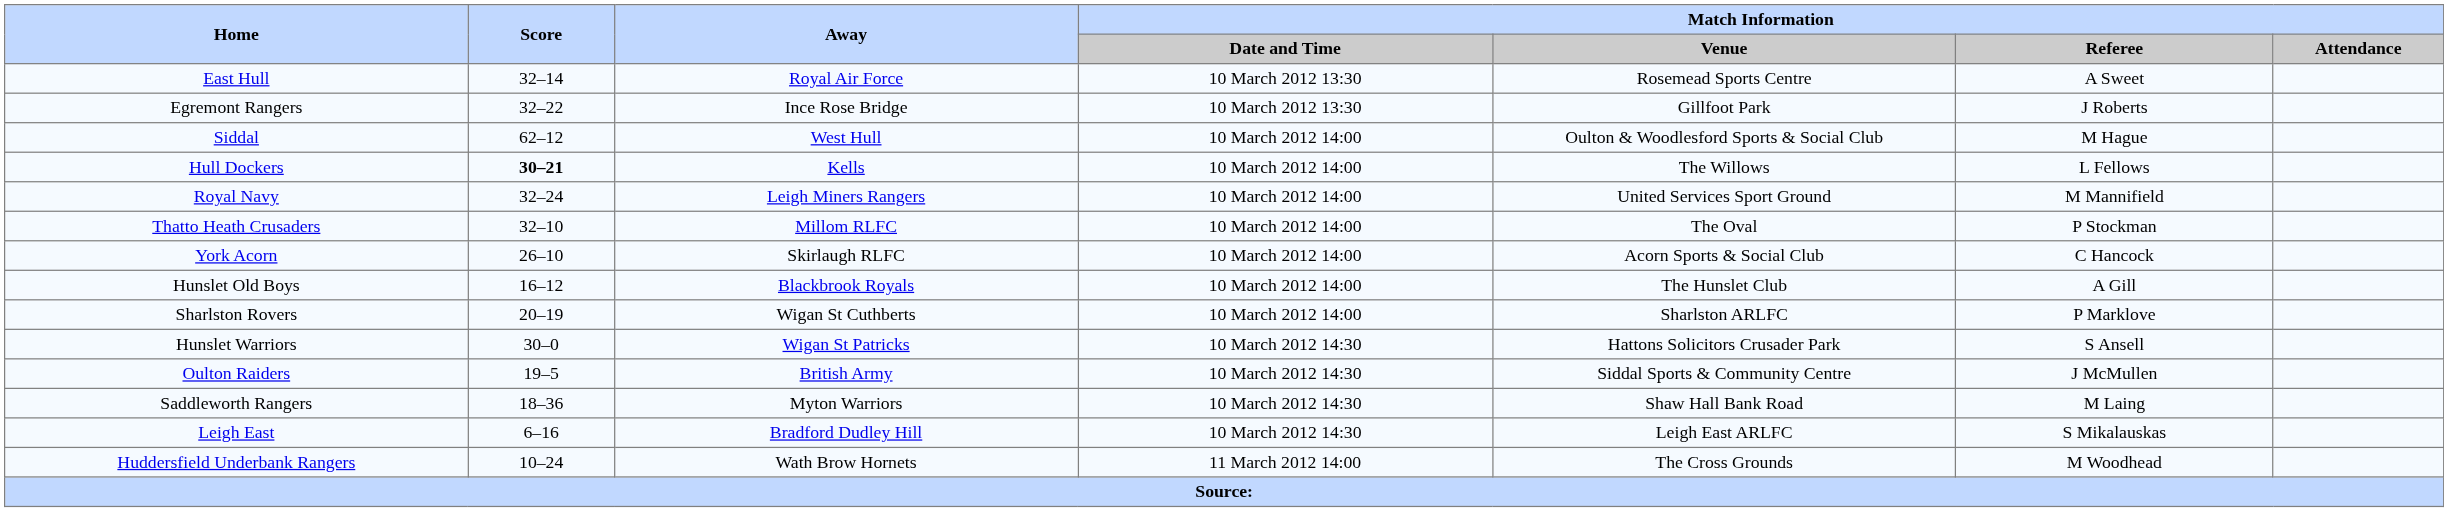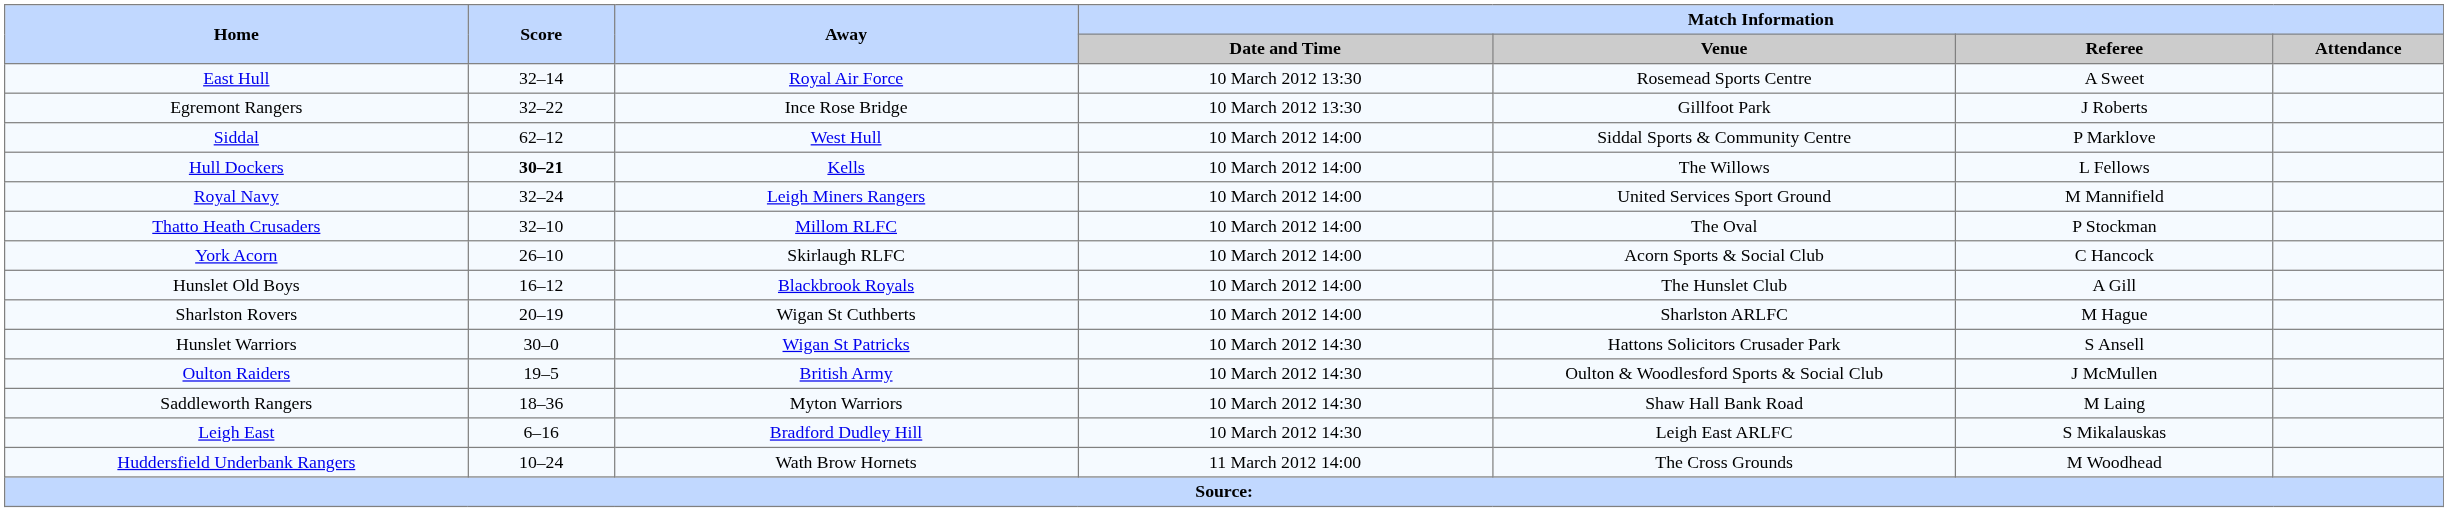 <table border=1 style="border-collapse:collapse; font-size:90%; text-align:center;" cellpadding=3 cellspacing=0 width=100%>
 <tr bgcolor=#C1D8FF>
 <th rowspan=2 width=19%>Home</th>
 <th rowspan=2 width=6%>Score</th>
 <th rowspan=2 width=19%>Away</th>
 <th colspan=6>Match Information</th>
 </tr>
 <tr bgcolor=#CCCCCC>
 <th width=17%>Date and Time</th>
 <th width=19%>Venue</th>
 <th width=13%>Referee</th>
 <th width=7%>Attendance</th>
 </tr>
 <tr bgcolor=#F5FAFF>
 <td><a href='#'>East Hull</a></td>
 <td>32–14</td>
 <td><a href='#'>Royal Air Force</a></td>
 <td>10 March 2012 13:30</td>
 <td>Rosemead Sports Centre</td>
 <td>A Sweet</td>
 <td></td>
 </tr>
 <tr bgcolor=#F5FAFF>
 <td>Egremont Rangers</td>
 <td>32–22</td>
 <td>Ince Rose Bridge</td>
 <td>10 March 2012 13:30</td>
 <td>Gillfoot Park</td>
 <td>J Roberts</td>
 <td></td>
 </tr>
 <tr bgcolor=#F5FAFF>
 <td><a href='#'>Siddal</a></td>
 <td>62–12</td>
 <td><a href='#'>West Hull</a></td>
 <td>10 March 2012 14:00</td>
-<td>Oulton & Woodlesford Sports & Social Club</td>
-<td>M Hague</td>
+<td>Siddal Sports & Community Centre</td>
+<td>P Marklove</td>
 <td></td>
 </tr>
 <tr bgcolor=#F5FAFF>
 <td><a href='#'>Hull Dockers</a></td>
 <td><strong>30–21</strong></td>
 <td><a href='#'>Kells</a></td>
 <td>10 March 2012 14:00</td>
 <td>The Willows</td>
 <td>L Fellows</td>
 <td></td>
 </tr>
 <tr bgcolor=#F5FAFF>
 <td><a href='#'>Royal Navy</a></td>
 <td>32–24</td>
 <td><a href='#'>Leigh Miners Rangers</a></td>
 <td>10 March 2012 14:00</td>
 <td>United Services Sport Ground</td>
 <td>M Mannifield</td>
 <td></td>
 </tr>
 <tr bgcolor=#F5FAFF>
 <td><a href='#'>Thatto Heath Crusaders</a></td>
 <td>32–10</td>
 <td><a href='#'>Millom RLFC</a></td>
 <td>10 March 2012 14:00</td>
 <td>The Oval</td>
 <td>P Stockman</td>
 <td></td>
 </tr>
 <tr bgcolor=#F5FAFF>
 <td><a href='#'>York Acorn</a></td>
 <td>26–10</td>
 <td>Skirlaugh RLFC</td>
 <td>10 March 2012 14:00</td>
 <td>Acorn Sports & Social Club</td>
 <td>C Hancock</td>
 <td></td>
 </tr>
 <tr bgcolor=#F5FAFF>
 <td>Hunslet Old Boys</td>
 <td>16–12</td>
 <td><a href='#'>Blackbrook Royals</a></td>
 <td>10 March 2012 14:00</td>
 <td>The Hunslet Club</td>
 <td>A Gill</td>
 <td></td>
 </tr>
 <tr bgcolor=#F5FAFF>
 <td>Sharlston Rovers</td>
 <td>20–19</td>
 <td>Wigan St Cuthberts</td>
 <td>10 March 2012 14:00</td>
 <td>Sharlston ARLFC</td>
-<td>P Marklove</td>
+<td>M Hague</td>
 <td></td>
 </tr>
 <tr bgcolor=#F5FAFF>
 <td>Hunslet Warriors</td>
 <td>30–0</td>
 <td><a href='#'>Wigan St Patricks</a></td>
 <td>10 March 2012 14:30</td>
 <td>Hattons Solicitors Crusader Park</td>
 <td>S Ansell</td>
 <td></td>
 </tr>
 <tr bgcolor=#F5FAFF>
 <td><a href='#'>Oulton Raiders</a></td>
 <td>19–5</td>
 <td><a href='#'>British Army</a></td>
 <td>10 March 2012 14:30</td>
-<td>Siddal Sports & Community Centre</td>
+<td>Oulton & Woodlesford Sports & Social Club</td>
 <td>J McMullen</td>
 <td></td>
 </tr>
 <tr bgcolor=#F5FAFF>
 <td>Saddleworth Rangers</td>
 <td>18–36</td>
 <td>Myton Warriors</td>
 <td>10 March 2012 14:30</td>
 <td>Shaw Hall Bank Road</td>
 <td>M Laing</td>
 <td></td>
 </tr>
 <tr bgcolor=#F5FAFF>
 <td><a href='#'>Leigh East</a></td>
 <td>6–16</td>
 <td><a href='#'>Bradford Dudley Hill</a></td>
 <td>10 March 2012 14:30</td>
 <td>Leigh East ARLFC</td>
 <td>S Mikalauskas</td>
 <td></td>
 </tr>
 <tr bgcolor=#F5FAFF>
 <td><a href='#'>Huddersfield Underbank Rangers</a></td>
 <td>10–24</td>
 <td>Wath Brow Hornets</td>
 <td>11 March 2012 14:00</td>
 <td>The Cross Grounds</td>
 <td>M Woodhead</td>
 <td></td>
 </tr>
 <tr style="background:#c1d8ff;">
 <th colspan=12>Source:</th>
 </tr>
 </table>
